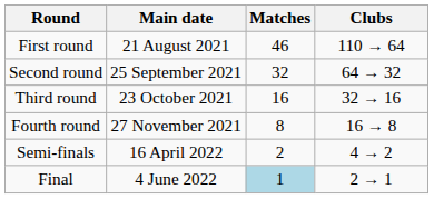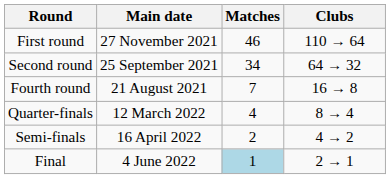 <table class="wikitable">
 <tr>
 <th>Round</th>
 <th>Main date</th>
 <th>Matches</th>
 <th width="100">Clubs</th>
 </tr>
 <tr align="center">
 <td>First round</td>
-<td>21 August 2021</td>
+<td>27 November 2021</td>
 <td>46</td>
 <td>110 → 64</td>
 </tr>
 <tr align="center">
 <td>Second round</td>
 <td>25 September 2021</td>
-<td>32</td>
+<td>34</td>
 <td>64 → 32</td>
 </tr>
 <tr align="center">
-<td>Third round</td>
-<td>23 October 2021</td>
-<td>16</td>
-<td>32 → 16</td>
+<td>Fourth round</td>
+<td>21 August 2021</td>
+<td>7</td>
+<td>16 → 8</td>
 </tr>
 <tr align="center">
-<td>Fourth round</td>
-<td>27 November 2021</td>
-<td>8</td>
-<td>16 → 8</td>
+<td>Quarter-finals</td>
+<td>12 March 2022</td>
+<td>4</td>
+<td>8 → 4</td>
 </tr>
 <tr align="center">
 <td>Semi-finals</td>
 <td>16 April 2022</td>
 <td>2</td>
 <td>4 → 2</td>
 </tr>
 <tr align="center">
 <td>Final</td>
 <td>4 June 2022</td>
 <td style="background: lightblue;">1</td>
 <td>2 → 1</td>
 </tr>
 </table>
